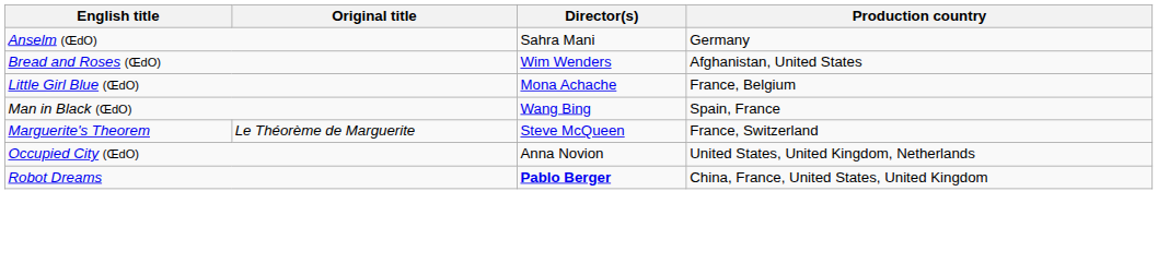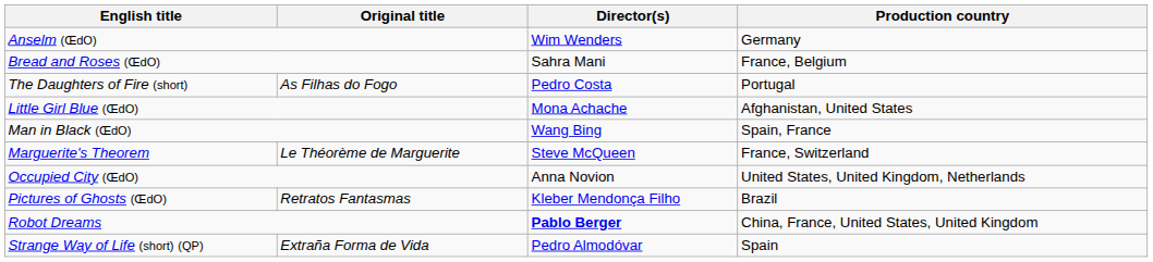 <table class="wikitable" style="width:100%; margin-bottom:4px">
 <tr>
 <th>English title</th>
 <th>Original title</th>
 <th>Director(s)</th>
 <th>Production country</th>
 </tr>
 <tr>
 <td colspan="2"><em><a href='#'>Anselm</a></em> <small>(ŒdO)</small></td>
-<td>Sahra Mani</td>
+<td><a href='#'>Wim Wenders</a></td>
 <td>Germany</td>
 </tr>
 <tr>
 <td colspan="2"><em><a href='#'>Bread and Roses</a></em> <small>(ŒdO)</small></td>
-<td><a href='#'>Wim Wenders</a></td>
-<td>Afghanistan, United States</td>
+<td>Sahra Mani</td>
+<td>France, Belgium</td>
+</tr>
+<tr>
+<td><em>The Daughters of Fire</em> <small>(short)</small></td>
+<td><em>As Filhas do Fogo</em></td>
+<td><a href='#'>Pedro Costa</a></td>
+<td>Portugal</td>
 </tr>
 <tr>
 <td colspan="2"><em><a href='#'>Little Girl Blue</a></em> <small>(ŒdO)</small></td>
 <td><a href='#'>Mona Achache</a></td>
-<td>France, Belgium</td>
+<td>Afghanistan, United States</td>
 </tr>
 <tr>
 <td colspan="2"><em>Man in Black</em> <small>(ŒdO)</small></td>
 <td><a href='#'>Wang Bing</a></td>
 <td>Spain, France</td>
 </tr>
 <tr>
 <td><em><a href='#'>Marguerite's Theorem</a></em></td>
 <td><em>Le Théorème de Marguerite</em></td>
 <td><a href='#'>Steve McQueen</a></td>
 <td>France, Switzerland</td>
 </tr>
 <tr>
 <td colspan="2"><em><a href='#'>Occupied City</a></em> <small>(ŒdO)</small></td>
 <td>Anna Novion</td>
 <td>United States, United Kingdom, Netherlands</td>
 </tr>
 <tr>
+<td><em><a href='#'>Pictures of Ghosts</a></em> <small>(ŒdO)</small></td>
+<td><em>Retratos Fantasmas</em></td>
+<td><a href='#'>Kleber Mendonça Filho</a></td>
+<td>Brazil</td>
+</tr>
+<tr>
 <td colspan="2"><em><a href='#'>Robot Dreams</a></em></td>
 <td><strong><a href='#'>Pablo Berger</a></strong></td>
 <td>China, France, United States, United Kingdom</td>
 </tr>
+<tr>
+<td><em><a href='#'>Strange Way of Life</a></em> <small>(short)</small> <small>(QP)</small></td>
+<td><em>Extraña Forma de Vida</em></td>
+<td><a href='#'>Pedro Almodóvar</a></td>
+<td>Spain</td>
+</tr>
 </table>
